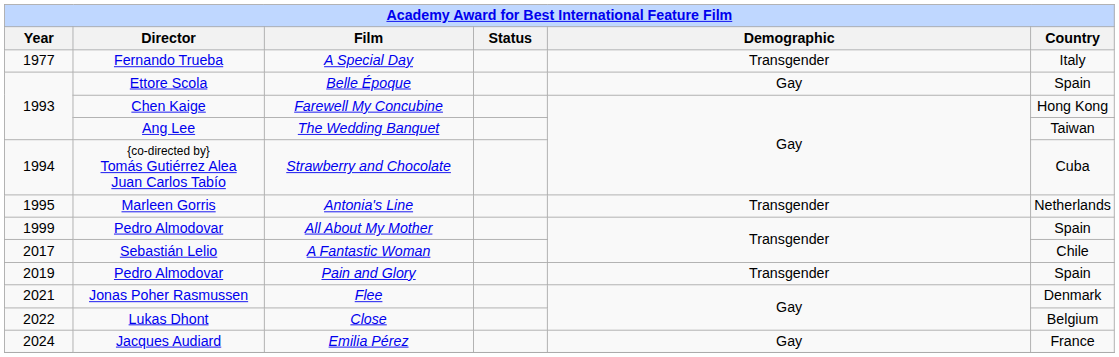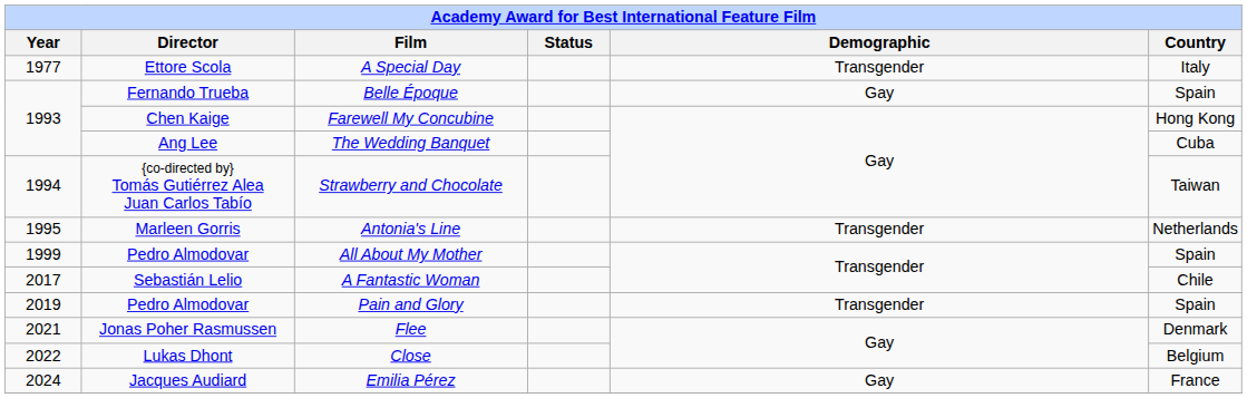 <table class="wikitable" style="text-align: center">
 <tr style="background:#bfd7ff;">
 <td colspan="6" style="text-align:center;"><strong><a href='#'>Academy Award for Best International Feature Film</a></strong></td>
 </tr>
 <tr style="background:#ebf5ff;">
 <th style="width:075px;">Year</th>
 <th style="width:225px;">Director</th>
 <th style="width:250px;">Film</th>
 <th style="width:080px;">Status</th>
 <th style="width:600px;">Demographic</th>
 <th width="50">Country</th>
 </tr>
 <tr>
 <td>1977</td>
-<td><a href='#'>Fernando Trueba</a></td>
+<td><a href='#'>Ettore Scola</a></td>
 <td><em><a href='#'>A Special Day</a></em></td>
 <td></td>
 <td>Transgender</td>
 <td>Italy</td>
 </tr>
 <tr>
 <td rowspan=3>1993</td>
-<td><a href='#'>Ettore Scola</a></td>
+<td><a href='#'>Fernando Trueba</a></td>
 <td><em><a href='#'>Belle Époque</a></em></td>
 <td></td>
 <td>Gay</td>
 <td>Spain</td>
 </tr>
 <tr>
 <td><a href='#'>Chen Kaige</a></td>
 <td><em><a href='#'>Farewell My Concubine</a></em></td>
 <td></td>
 <td rowspan=3>Gay</td>
 <td>Hong Kong</td>
 </tr>
 <tr>
 <td><a href='#'>Ang Lee</a></td>
 <td><em><a href='#'>The Wedding Banquet</a></em></td>
 <td></td>
-<td>Taiwan</td>
+<td>Cuba</td>
 </tr>
 <tr>
 <td>1994</td>
 <td><small>{co-directed by}</small><br><a href='#'>Tomás Gutiérrez Alea</a><br><a href='#'>Juan Carlos Tabío</a></td>
 <td><em><a href='#'>Strawberry and Chocolate</a></em></td>
 <td></td>
-<td>Cuba</td>
+<td>Taiwan</td>
 </tr>
 <tr>
 <td>1995</td>
 <td><a href='#'>Marleen Gorris</a></td>
 <td><em><a href='#'>Antonia's Line</a></em></td>
 <td></td>
 <td>Transgender</td>
 <td>Netherlands</td>
 </tr>
 <tr>
 <td>1999</td>
 <td><a href='#'>Pedro Almodovar</a></td>
 <td><em><a href='#'>All About My Mother</a></em></td>
 <td></td>
 <td rowspan=2>Transgender</td>
 <td>Spain</td>
 </tr>
 <tr>
 <td>2017</td>
 <td><a href='#'>Sebastián Lelio</a></td>
 <td><em><a href='#'>A Fantastic Woman</a></em></td>
 <td></td>
 <td>Chile</td>
 </tr>
 <tr>
 <td>2019</td>
 <td><a href='#'>Pedro Almodovar</a></td>
 <td><em><a href='#'>Pain and Glory</a></em></td>
 <td></td>
 <td>Transgender</td>
 <td>Spain</td>
 </tr>
 <tr>
 <td>2021</td>
 <td><a href='#'>Jonas Poher Rasmussen</a></td>
 <td><em><a href='#'>Flee</a></em></td>
 <td></td>
 <td rowspan=2>Gay</td>
 <td>Denmark</td>
 </tr>
 <tr>
 <td>2022</td>
 <td><a href='#'>Lukas Dhont</a></td>
 <td><em><a href='#'>Close</a></em></td>
 <td></td>
 <td>Belgium</td>
 </tr>
 <tr>
 <td>2024</td>
 <td><a href='#'>Jacques Audiard</a></td>
 <td><em><a href='#'>Emilia Pérez</a></em></td>
 <td></td>
 <td>Gay</td>
 <td>France</td>
 </tr>
 <tr>
 </tr>
 </table>
